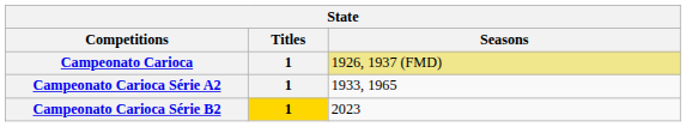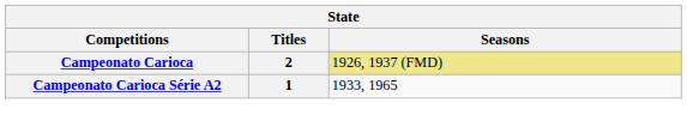 <table class="wikitable">
 <tr>
 <th colspan="3">State</th>
 </tr>
 <tr>
 <th style="width:260px">Competitions</th>
 <th style="width:80px">Titles</th>
 <th style="width:380px">Seasons</th>
 </tr>
 <tr>
 <th style="text-align:center"><a href='#'>Campeonato Carioca</a></th>
-<th style="text-align:center"><strong>1</strong></th>
+<th style="text-align:center"><strong>2</strong></th>
 <td align="left" style="background: khaki;">1926, 1937 (FMD)</td>
 </tr>
 <tr>
 <th style="text-align:center"><a href='#'>Campeonato Carioca Série A2</a></th>
 <th style="text-align:center"><strong>1</strong></th>
 <td align="left">1933, 1965</td>
 </tr>
-<tr>
-<th style="text-align:center"><a href='#'>Campeonato Carioca Série B2</a></th>
-<td bgcolor="gold" style="text-align:center"><strong>1</strong></td>
-<td align="left">2023</td>
-</tr>
 </table>
